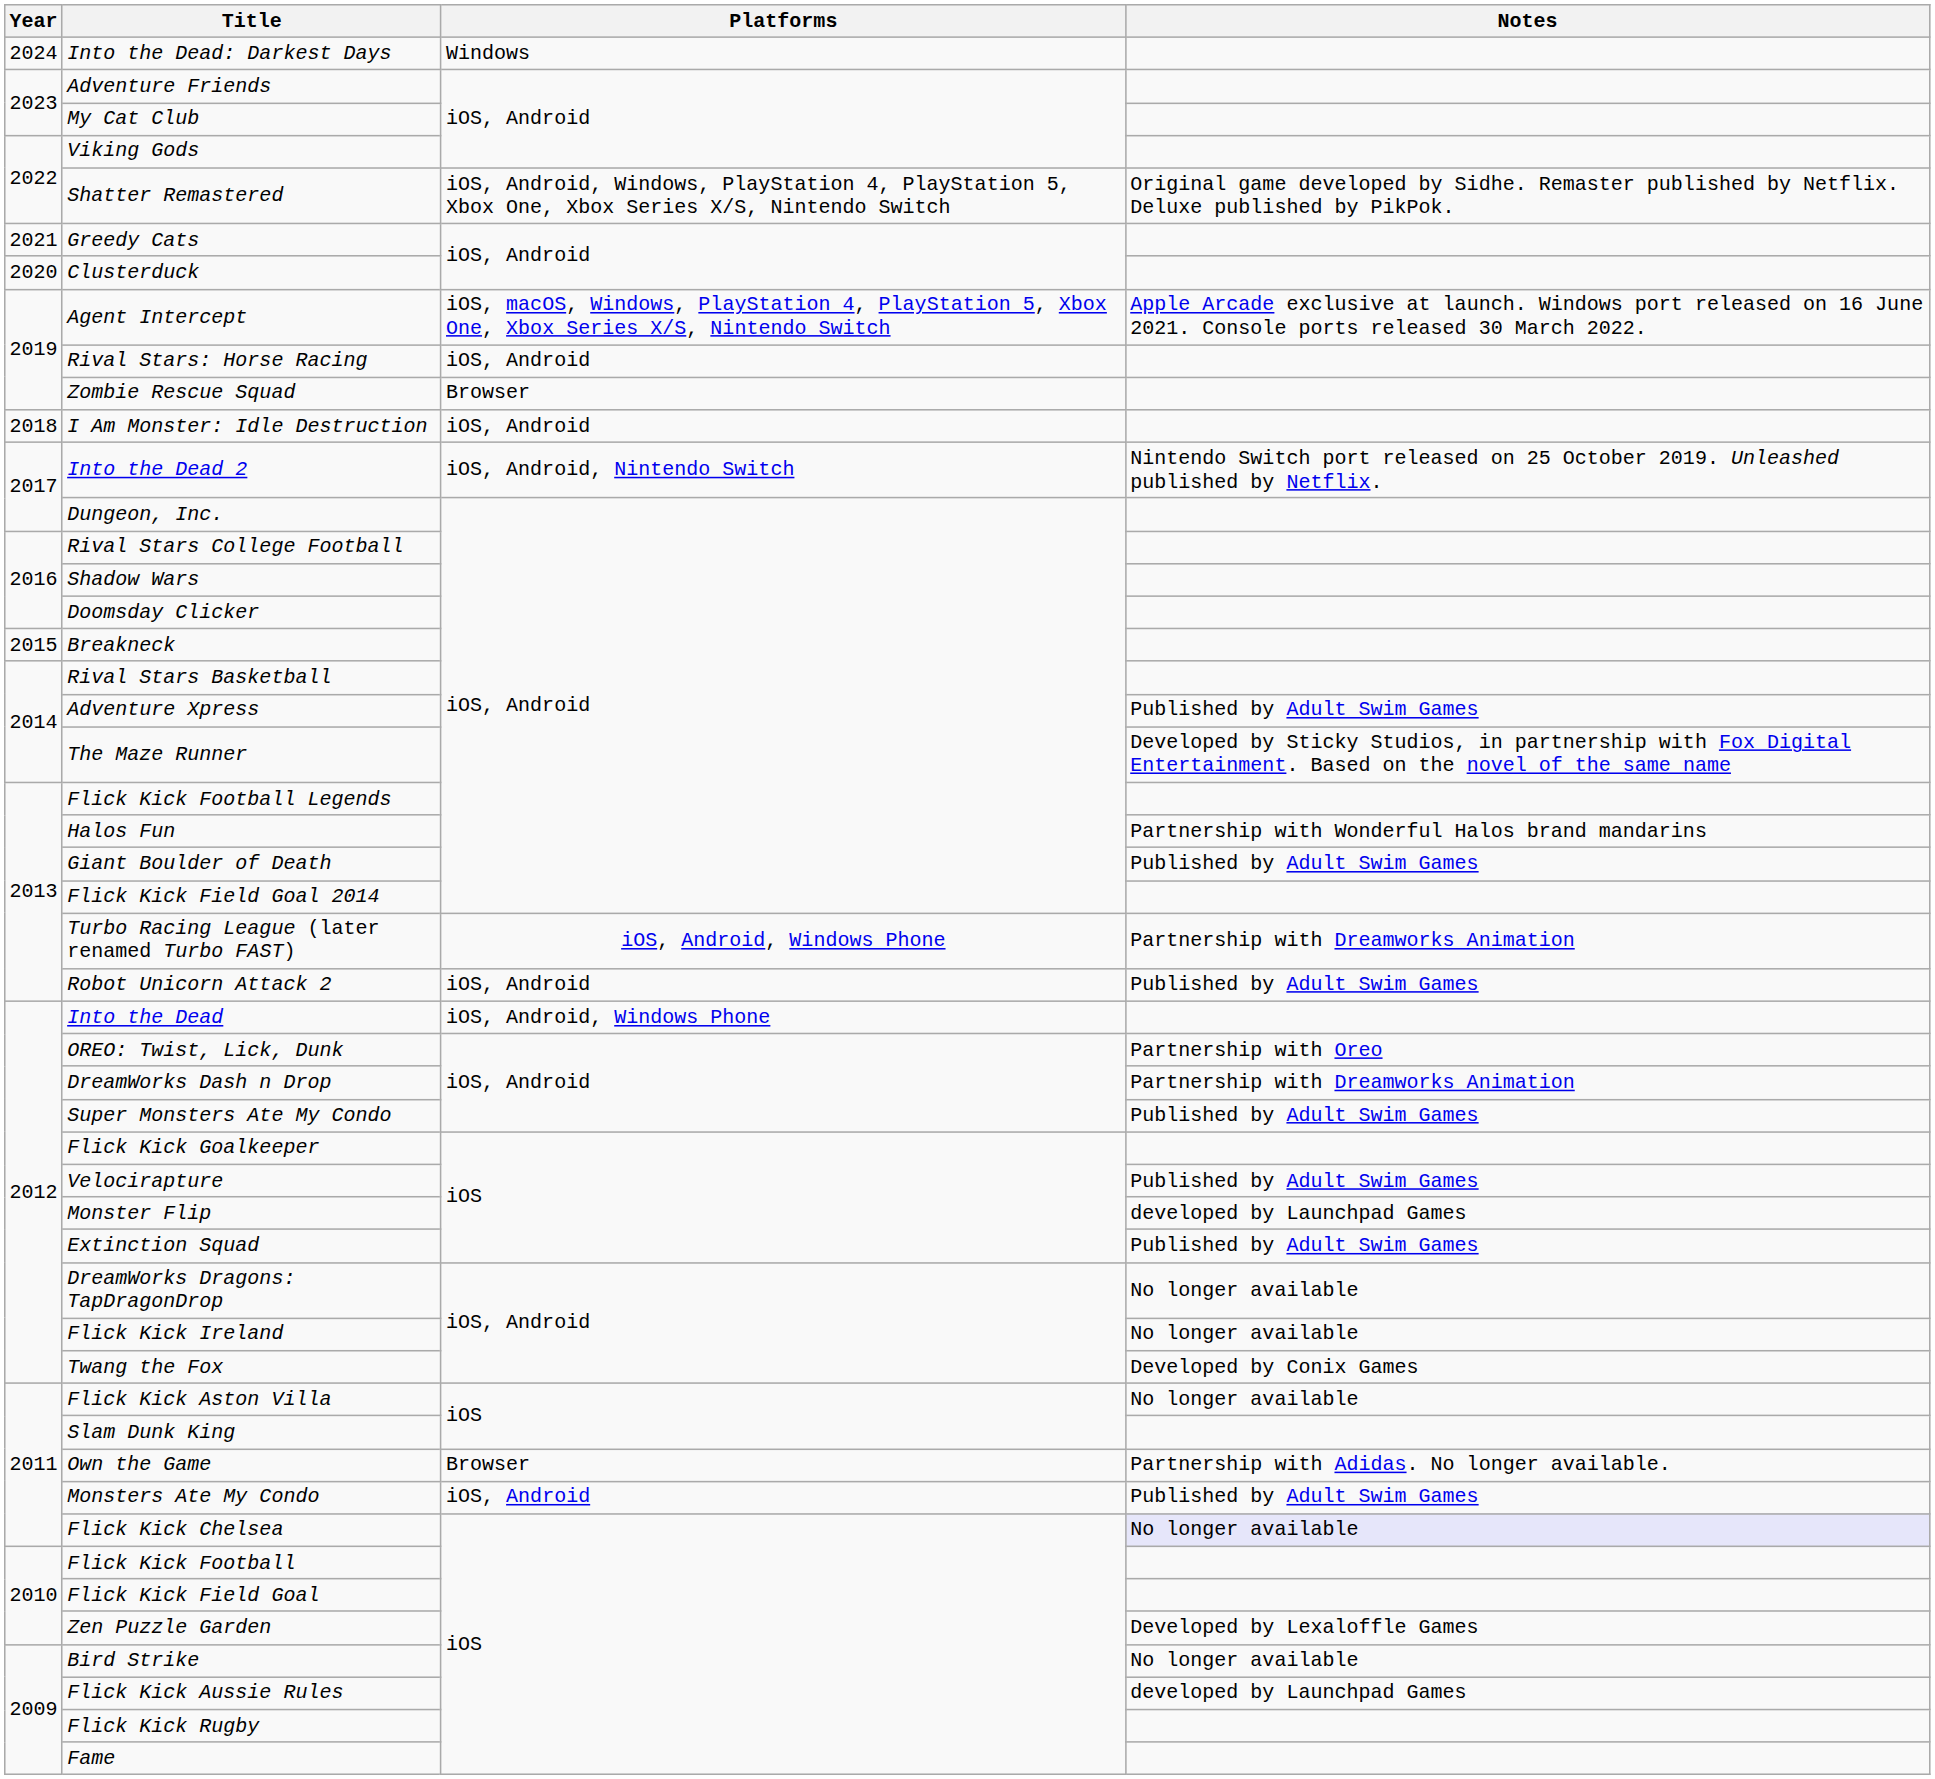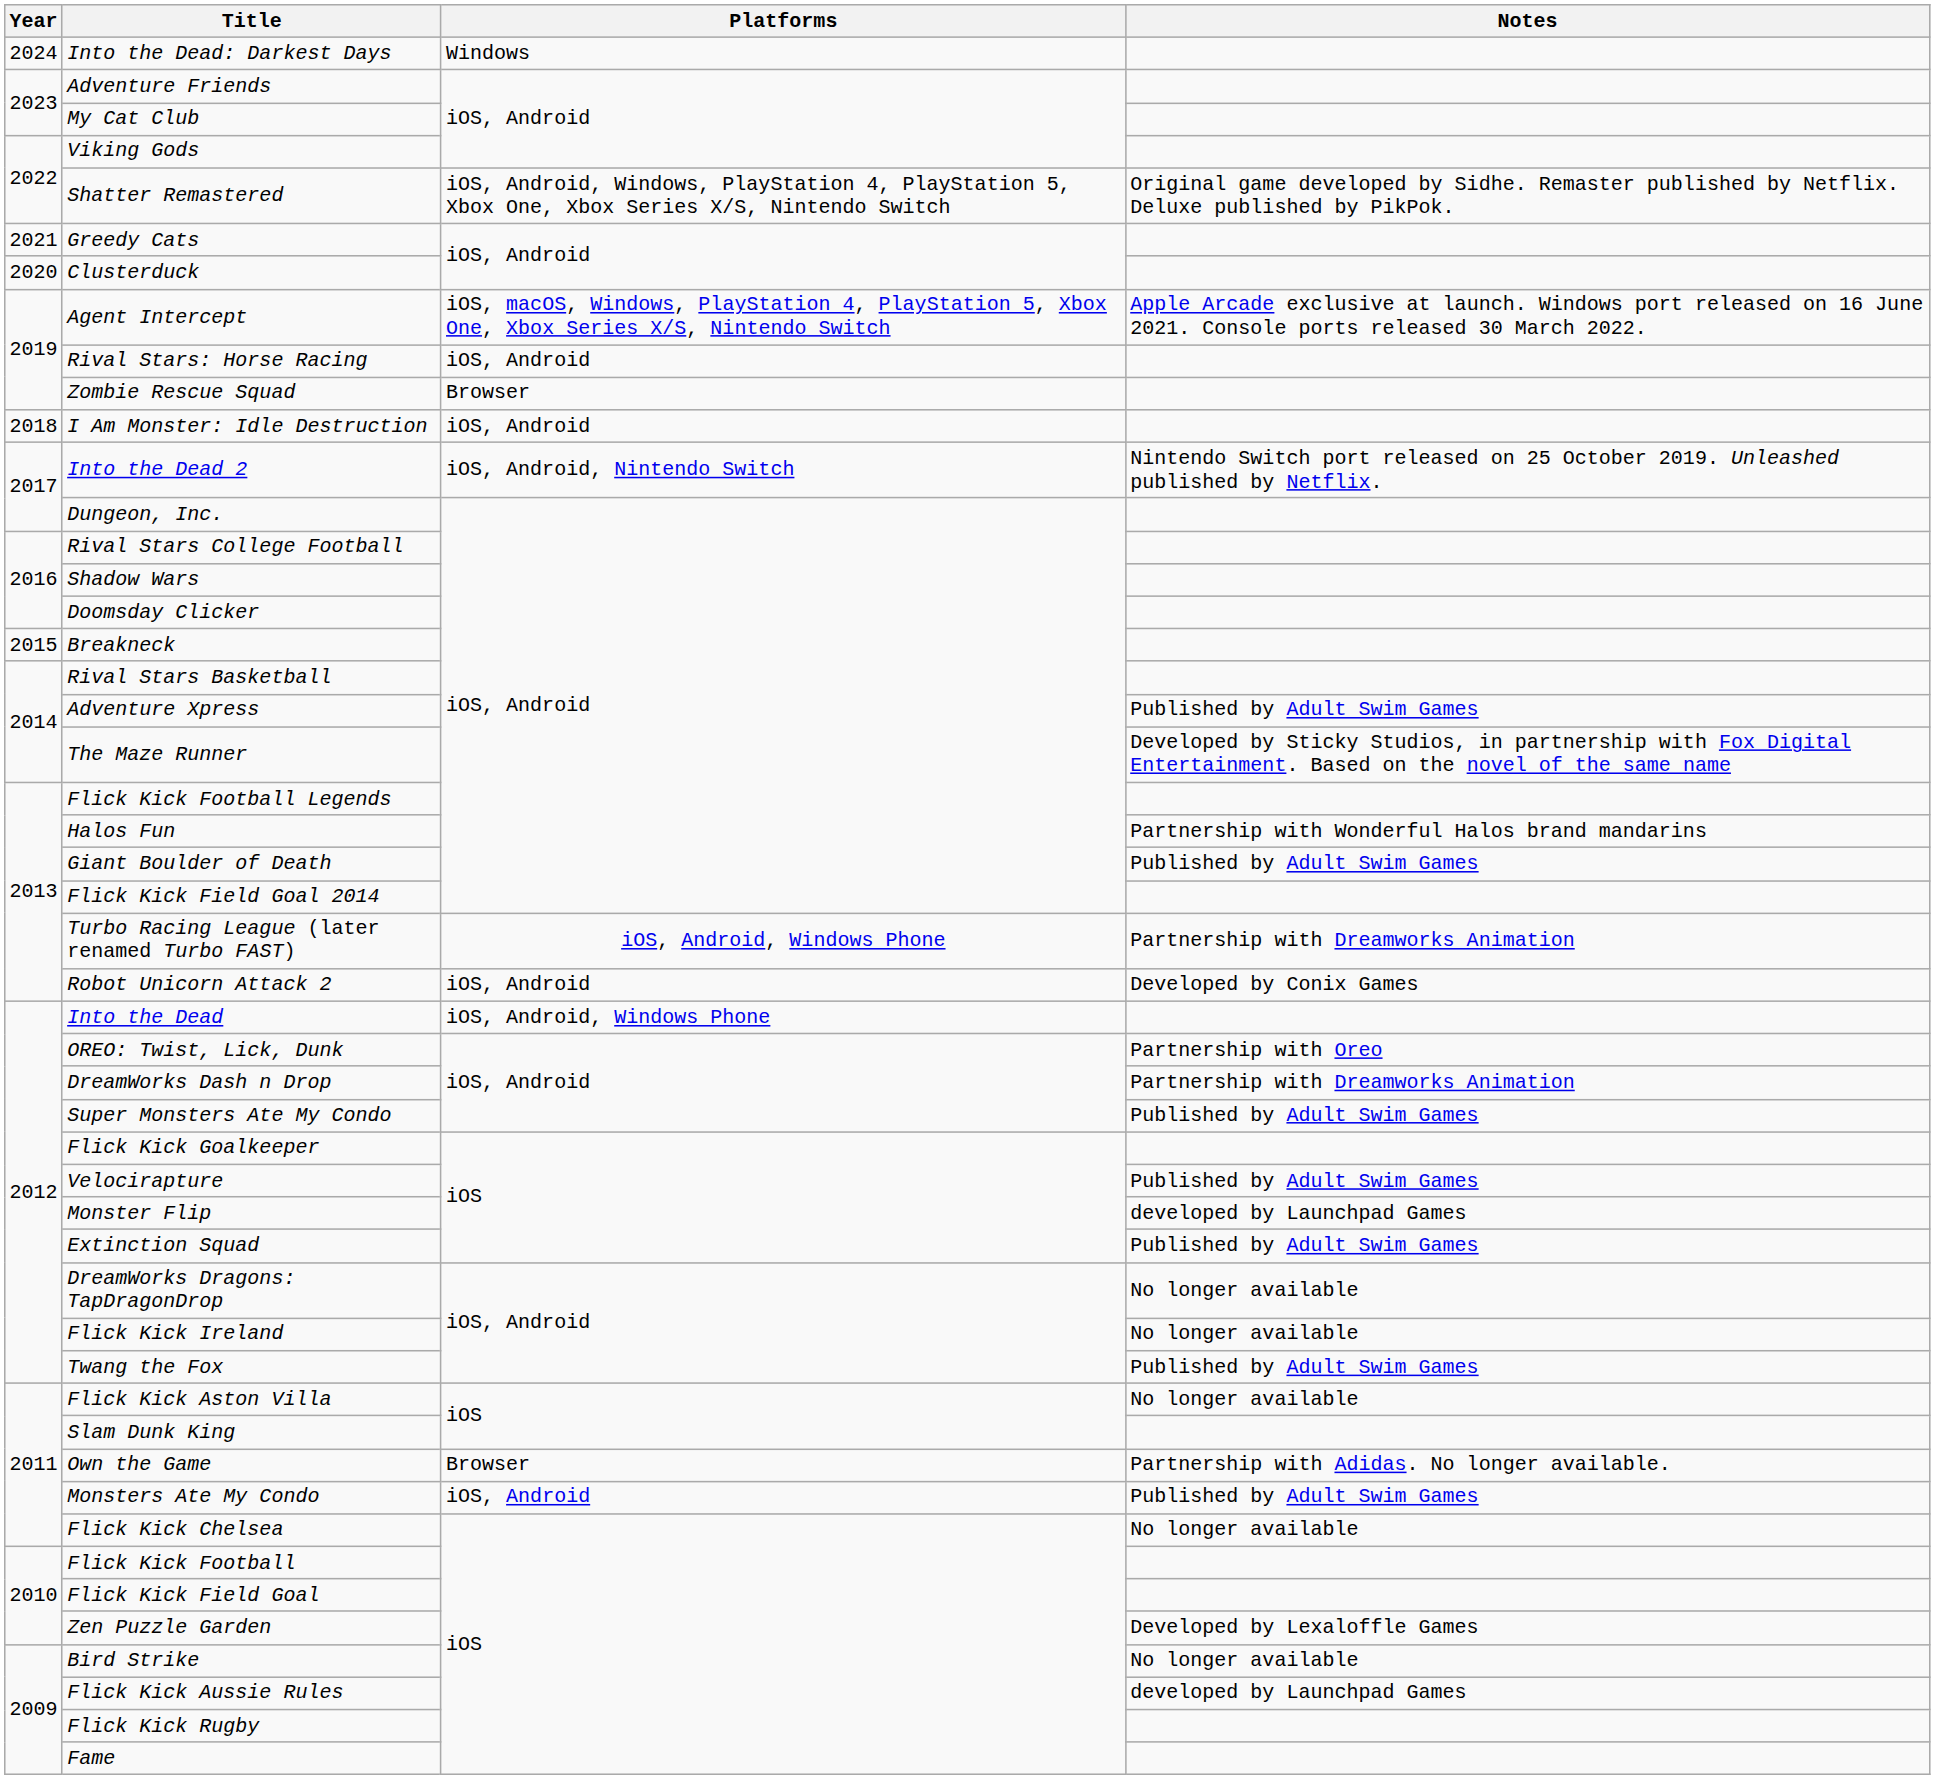 <table class="wikitable sortable">
 <tr>
 <th>Year</th>
 <th>Title</th>
 <th>Platforms</th>
 <th>Notes</th>
 </tr>
 <tr>
 <td>2024</td>
 <td><em>Into the Dead: Darkest Days</em></td>
 <td>Windows</td>
 <td></td>
 </tr>
 <tr>
 <td rowspan="2">2023</td>
 <td><em>Adventure Friends</em></td>
 <td rowspan="3">iOS, Android</td>
 <td></td>
 </tr>
 <tr>
 <td><em>My Cat Club</em></td>
 <td></td>
 </tr>
 <tr>
 <td rowspan="2">2022</td>
 <td><em>Viking Gods</em></td>
 <td></td>
 </tr>
 <tr>
 <td><em>Shatter Remastered</em></td>
 <td>iOS, Android, Windows, PlayStation 4, PlayStation 5, Xbox One, Xbox Series X/S, Nintendo Switch</td>
 <td>Original game developed by Sidhe. Remaster published by Netflix. Deluxe published by PikPok.</td>
 </tr>
 <tr>
 <td>2021</td>
 <td><em>Greedy Cats</em></td>
 <td rowspan="2">iOS, Android</td>
 <td></td>
 </tr>
 <tr>
 <td>2020</td>
 <td><em>Clusterduck</em></td>
 <td></td>
 </tr>
 <tr>
 <td rowspan="3">2019</td>
 <td><em>Agent Intercept</em></td>
 <td>iOS, <a href='#'>macOS</a>, <a href='#'>Windows</a>, <a href='#'>PlayStation 4</a>, <a href='#'>PlayStation 5</a>, <a href='#'>Xbox One</a>, <a href='#'>Xbox Series X/S</a>, <a href='#'>Nintendo Switch</a></td>
 <td><a href='#'>Apple Arcade</a> exclusive at launch. Windows port released on 16 June 2021. Console ports released 30 March 2022.</td>
 </tr>
 <tr>
 <td><em>Rival Stars: Horse Racing</em></td>
 <td>iOS, Android</td>
 <td></td>
 </tr>
 <tr>
 <td><em>Zombie Rescue Squad</em></td>
 <td>Browser</td>
 <td></td>
 </tr>
 <tr>
 <td>2018</td>
 <td><em>I Am Monster: Idle Destruction</em></td>
 <td>iOS, Android</td>
 <td></td>
 </tr>
 <tr>
 <td rowspan="2">2017</td>
 <td><em><a href='#'>Into the Dead 2</a></em></td>
 <td>iOS, Android, <a href='#'>Nintendo Switch</a></td>
 <td>Nintendo Switch port released on 25 October 2019. <em>Unleashed</em> published by <a href='#'>Netflix</a>.</td>
 </tr>
 <tr>
 <td><em>Dungeon, Inc.</em></td>
 <td rowspan="12">iOS, Android</td>
 <td></td>
 </tr>
 <tr>
 <td rowspan="3">2016</td>
 <td><em>Rival Stars College Football</em></td>
 <td></td>
 </tr>
 <tr>
 <td><em>Shadow Wars</em></td>
 <td></td>
 </tr>
 <tr>
 <td><em>Doomsday Clicker</em></td>
 <td></td>
 </tr>
 <tr>
 <td>2015</td>
 <td><em>Breakneck</em></td>
 <td></td>
 </tr>
 <tr>
 <td rowspan="3">2014</td>
 <td><em>Rival Stars Basketball</em></td>
 <td></td>
 </tr>
 <tr>
 <td><em>Adventure Xpress</em></td>
 <td>Published by <a href='#'>Adult Swim Games</a></td>
 </tr>
 <tr>
 <td><em>The Maze Runner</em></td>
 <td>Developed by Sticky Studios, in partnership with <a href='#'>Fox Digital Entertainment</a>. Based on the <a href='#'>novel of the same name</a></td>
 </tr>
 <tr>
 <td rowspan="6">2013</td>
 <td><em>Flick Kick Football Legends</em></td>
 <td></td>
 </tr>
 <tr>
 <td><em>Halos Fun</em></td>
 <td>Partnership with Wonderful Halos brand mandarins</td>
 </tr>
 <tr>
 <td><em>Giant Boulder of Death</em></td>
 <td>Published by <a href='#'>Adult Swim Games</a></td>
 </tr>
 <tr>
 <td><em>Flick Kick Field Goal 2014</em></td>
 <td></td>
 </tr>
 <tr>
 <td><em>Turbo Racing League</em> (later renamed <em>Turbo FAST</em>)</td>
 <td style="text-align:center;"><a href='#'>iOS</a>, <a href='#'>Android</a>, <a href='#'>Windows Phone</a></td>
 <td>Partnership with <a href='#'>Dreamworks Animation</a></td>
 </tr>
 <tr>
 <td><em>Robot Unicorn Attack 2</em></td>
 <td>iOS, Android</td>
-<td>Published by <a href='#'>Adult Swim Games</a></td>
+<td>Developed by Conix Games</td>
 </tr>
 <tr>
 <td rowspan="11">2012</td>
 <td><em><a href='#'>Into the Dead</a></em></td>
 <td>iOS, Android, <a href='#'>Windows Phone</a></td>
 <td></td>
 </tr>
 <tr>
 <td><em>OREO: Twist, Lick, Dunk</em></td>
 <td rowspan="3">iOS, Android</td>
 <td>Partnership with <a href='#'>Oreo</a></td>
 </tr>
 <tr>
 <td><em>DreamWorks Dash n Drop</em></td>
 <td>Partnership with <a href='#'>Dreamworks Animation</a></td>
 </tr>
 <tr>
 <td><em>Super Monsters Ate My Condo</em></td>
 <td>Published by <a href='#'>Adult Swim Games</a></td>
 </tr>
 <tr>
 <td><em>Flick Kick Goalkeeper</em></td>
 <td rowspan="4">iOS</td>
 <td></td>
 </tr>
 <tr>
 <td><em>Velocirapture</em></td>
 <td>Published by <a href='#'>Adult Swim Games</a></td>
 </tr>
 <tr>
 <td><em>Monster Flip</em></td>
 <td>developed by Launchpad Games</td>
 </tr>
 <tr>
 <td><em>Extinction Squad</em></td>
 <td>Published by <a href='#'>Adult Swim Games</a></td>
 </tr>
 <tr>
 <td><em>DreamWorks Dragons: TapDragonDrop</em></td>
 <td rowspan="3">iOS, Android</td>
 <td>No longer available</td>
 </tr>
 <tr>
 <td><em>Flick Kick Ireland</em></td>
 <td>No longer available</td>
 </tr>
 <tr>
 <td><em>Twang the Fox</em></td>
-<td>Developed by Conix Games</td>
+<td>Published by <a href='#'>Adult Swim Games</a></td>
 </tr>
 <tr>
 <td rowspan="5">2011</td>
 <td><em>Flick Kick Aston Villa</em></td>
 <td rowspan="2">iOS</td>
 <td>No longer available</td>
 </tr>
 <tr>
 <td><em>Slam Dunk King</em></td>
 <td></td>
 </tr>
 <tr>
 <td><em>Own the Game</em></td>
 <td>Browser</td>
 <td>Partnership with <a href='#'>Adidas</a>. No longer available.</td>
 </tr>
 <tr>
 <td><em>Monsters Ate My Condo</em></td>
 <td>iOS, <a href='#'>Android</a></td>
 <td>Published by <a href='#'>Adult Swim Games</a></td>
 </tr>
 <tr>
 <td><em>Flick Kick Chelsea</em></td>
 <td rowspan="8">iOS</td>
-<td style="background: lavender;">No longer available</td>
+<td>No longer available</td>
 </tr>
 <tr>
 <td rowspan="3">2010</td>
 <td><em>Flick Kick Football</em></td>
 <td></td>
 </tr>
 <tr>
 <td><em>Flick Kick Field Goal</em></td>
 <td></td>
 </tr>
 <tr>
 <td><em>Zen Puzzle Garden</em></td>
 <td>Developed by Lexaloffle Games</td>
 </tr>
 <tr>
 <td rowspan="4">2009</td>
 <td><em>Bird Strike</em></td>
 <td>No longer available</td>
 </tr>
 <tr>
 <td><em>Flick Kick Aussie Rules</em></td>
 <td>developed by Launchpad Games</td>
 </tr>
 <tr>
 <td><em>Flick Kick Rugby</em></td>
 <td></td>
 </tr>
 <tr>
 <td><em>Fame</em></td>
 <td></td>
 </tr>
 </table>
